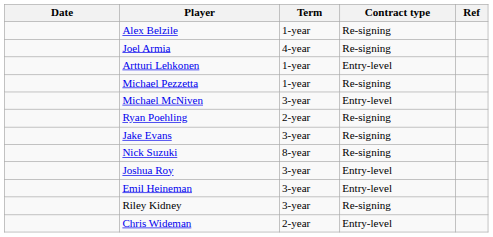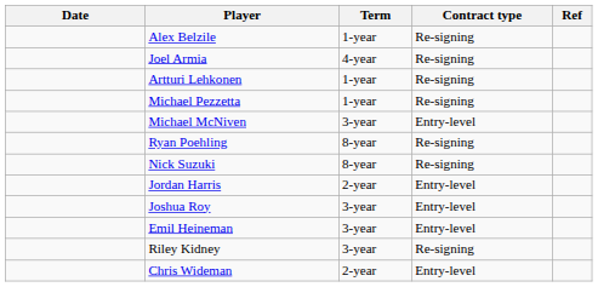 <table class="wikitable">
 <tr>
 <th style="width: 10em;">Date</th>
 <th style="width: 14em;">Player</th>
 <th style="width: 5em;">Term</th>
 <th style="width: 10em;">Contract type</th>
 <th style="width: 2.5em;">Ref</th>
 </tr>
 <tr>
 <td></td>
 <td><a href='#'>Alex Belzile</a></td>
 <td>1-year</td>
 <td>Re-signing</td>
 <td></td>
 </tr>
 <tr>
 <td></td>
 <td><a href='#'>Joel Armia</a></td>
 <td>4-year</td>
 <td>Re-signing</td>
 <td></td>
 </tr>
 <tr>
 <td></td>
 <td><a href='#'>Artturi Lehkonen</a></td>
 <td>1-year</td>
-<td>Entry-level</td>
+<td>Re-signing</td>
 <td></td>
 </tr>
 <tr>
 <td></td>
 <td><a href='#'>Michael Pezzetta</a></td>
 <td>1-year</td>
 <td>Re-signing</td>
 <td></td>
 </tr>
 <tr>
 <td></td>
 <td><a href='#'>Michael McNiven</a></td>
 <td>3-year</td>
 <td>Entry-level</td>
 <td></td>
 </tr>
 <tr>
 <td></td>
 <td><a href='#'>Ryan Poehling</a></td>
-<td>2-year</td>
-<td>Re-signing</td>
-<td></td>
-</tr>
-<tr>
-<td></td>
-<td><a href='#'>Jake Evans</a></td>
-<td>3-year</td>
+<td>8-year</td>
 <td>Re-signing</td>
 <td></td>
 </tr>
 <tr>
 <td></td>
 <td><a href='#'>Nick Suzuki</a></td>
 <td>8-year</td>
 <td>Re-signing</td>
+<td></td>
+</tr>
+<tr>
+<td></td>
+<td><a href='#'>Jordan Harris</a></td>
+<td>2-year</td>
+<td>Entry-level</td>
 <td></td>
 </tr>
 <tr>
 <td></td>
 <td><a href='#'>Joshua Roy</a></td>
 <td>3-year</td>
 <td>Entry-level</td>
 <td></td>
 </tr>
 <tr>
 <td></td>
 <td><a href='#'>Emil Heineman</a></td>
 <td>3-year</td>
 <td>Entry-level</td>
 <td></td>
 </tr>
 <tr>
 <td></td>
 <td>Riley Kidney</td>
 <td>3-year</td>
 <td>Re-signing</td>
 <td></td>
 </tr>
 <tr>
 <td></td>
 <td><a href='#'>Chris Wideman</a></td>
 <td>2-year</td>
 <td>Entry-level</td>
 <td></td>
 </tr>
 </table>
